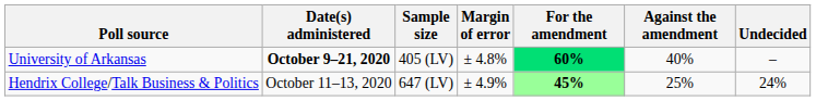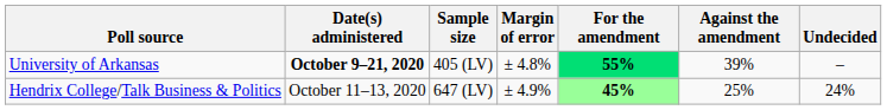 <table class="wikitable" style="font-size:90%;text-align:center;">
 <tr valign=bottom>
 <th>Poll source</th>
 <th>Date(s)<br>administered</th>
 <th>Sample<br>size</th>
 <th>Margin<br>of error</th>
 <th style="width:100px;">For the amendment</th>
 <th style="width:100px;">Against the amendment</th>
 <th>Undecided</th>
 </tr>
 <tr>
 <td style="text-align:left;"><a href='#'>University of Arkansas</a></td>
 <td><strong>October 9–21, 2020</strong></td>
 <td>405 (LV)</td>
 <td>± 4.8%</td>
-<td style="background: rgb(1,223,116);"><strong>60%</strong></td>
-<td>40%</td>
+<td style="background: rgb(1,223,116);"><strong>55%</strong></td>
+<td>39%</td>
 <td>–</td>
 </tr>
 <tr>
 <td style="text-align:left;"><a href='#'>Hendrix College</a>/<a href='#'>Talk Business & Politics</a></td>
 <td>October 11–13, 2020</td>
 <td>647 (LV)</td>
 <td>± 4.9%</td>
 <td style="background: rgb(153, 255, 153);"><strong>45%</strong></td>
 <td>25%</td>
 <td>24%</td>
 </tr>
 </table>
